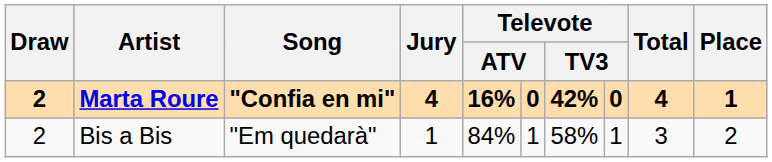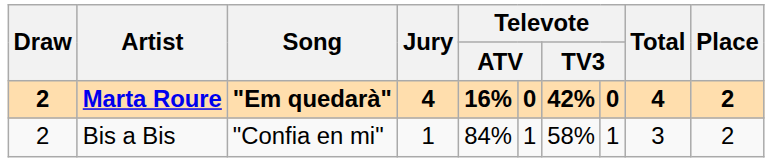 <table class="sortable wikitable" style="margin: 1em auto 1em auto; text-align:center">
 <tr>
 <th rowspan="2">Draw</th>
 <th rowspan="2">Artist</th>
 <th rowspan="2">Song</th>
 <th rowspan="2">Jury</th>
 <th colspan="4">Televote</th>
 <th rowspan="2">Total</th>
 <th rowspan="2">Place</th>
 </tr>
 <tr>
 <th colspan="2">ATV</th>
 <th colspan="2">TV3</th>
 </tr>
 <tr style="font-weight:bold; background:navajowhite;">
 <td>2</td>
 <td align="left"><a href='#'>Marta Roure</a></td>
-<td align="left">"Confia en mi"</td>
+<td align="left">"Em quedarà"</td>
 <td>4</td>
 <td>16%</td>
 <td>0</td>
 <td>42%</td>
 <td>0</td>
 <td>4</td>
-<td>1</td>
+<td>2</td>
 </tr>
 <tr>
 <td>2</td>
 <td align="left">Bis a Bis</td>
-<td align="left">"Em quedarà"</td>
+<td align="left">"Confia en mi"</td>
 <td>1</td>
 <td>84%</td>
 <td>1</td>
 <td>58%</td>
 <td>1</td>
 <td>3</td>
 <td>2</td>
 </tr>
 </table>
